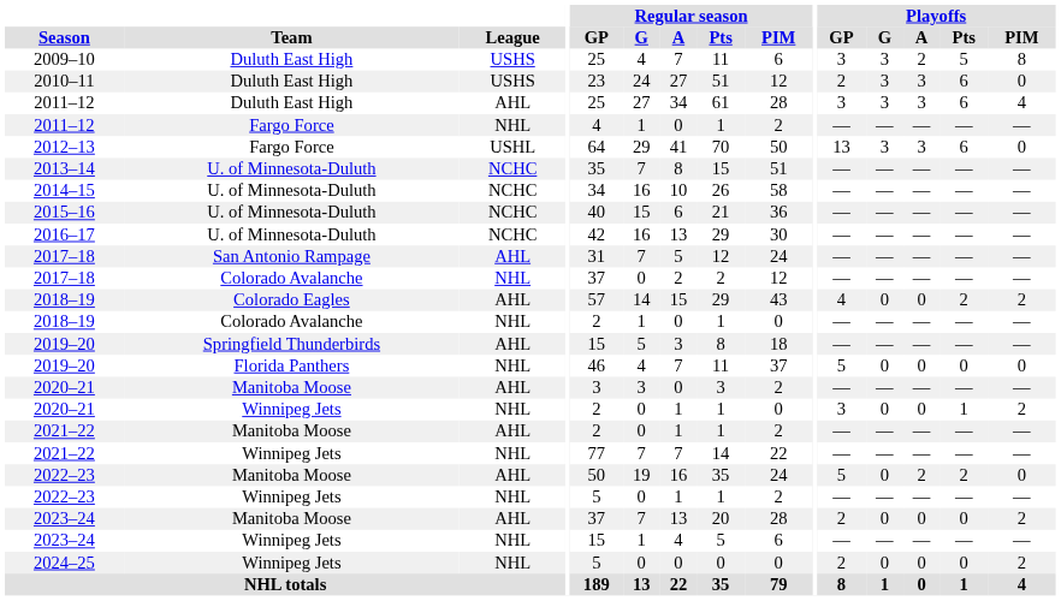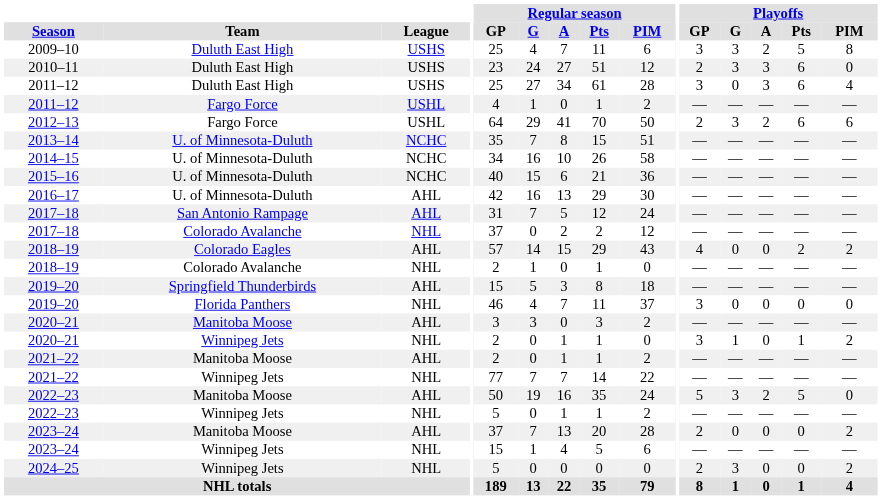 <table border="0" cellpadding="1" cellspacing="0" style="text-align:center; width:60em">
 <tr bgcolor="#e0e0e0">
 <th colspan="3" bgcolor="#ffffff"></th>
 <th rowspan="99" bgcolor="#ffffff"></th>
 <th colspan="5"><a href='#'>Regular season</a></th>
 <th rowspan="99" bgcolor="#ffffff"></th>
 <th colspan="5"><a href='#'>Playoffs</a></th>
 </tr>
 <tr bgcolor="#e0e0e0">
 <th><a href='#'>Season</a></th>
 <th>Team</th>
 <th>League</th>
 <th>GP</th>
 <th><a href='#'>G</a></th>
 <th><a href='#'>A</a></th>
 <th><a href='#'>Pts</a></th>
 <th><a href='#'>PIM</a></th>
 <th>GP</th>
 <th>G</th>
 <th>A</th>
 <th>Pts</th>
 <th>PIM</th>
 </tr>
 <tr>
 <td>2009–10</td>
 <td><a href='#'>Duluth East High</a></td>
 <td><a href='#'>USHS</a></td>
 <td>25</td>
 <td>4</td>
 <td>7</td>
 <td>11</td>
 <td>6</td>
 <td>3</td>
 <td>3</td>
 <td>2</td>
 <td>5</td>
 <td>8</td>
 </tr>
 <tr bgcolor="#f0f0f0">
 <td>2010–11</td>
 <td>Duluth East High</td>
 <td>USHS</td>
 <td>23</td>
 <td>24</td>
 <td>27</td>
 <td>51</td>
 <td>12</td>
 <td>2</td>
 <td>3</td>
 <td>3</td>
 <td>6</td>
 <td>0</td>
 </tr>
 <tr>
 <td>2011–12</td>
 <td>Duluth East High</td>
-<td>AHL</td>
+<td>USHS</td>
 <td>25</td>
 <td>27</td>
 <td>34</td>
 <td>61</td>
 <td>28</td>
 <td>3</td>
-<td>3</td>
+<td>0</td>
 <td>3</td>
 <td>6</td>
 <td>4</td>
 </tr>
 <tr bgcolor="#f0f0f0">
 <td><a href='#'>2011–12</a></td>
 <td><a href='#'>Fargo Force</a></td>
-<td>NHL</td>
+<td><a href='#'>USHL</a></td>
 <td>4</td>
 <td>1</td>
 <td>0</td>
 <td>1</td>
 <td>2</td>
 <td>—</td>
 <td>—</td>
 <td>—</td>
 <td>—</td>
 <td>—</td>
 </tr>
 <tr>
 <td><a href='#'>2012–13</a></td>
 <td>Fargo Force</td>
 <td>USHL</td>
 <td>64</td>
 <td>29</td>
 <td>41</td>
 <td>70</td>
 <td>50</td>
-<td>13</td>
+<td>2</td>
 <td>3</td>
-<td>3</td>
+<td>2</td>
 <td>6</td>
-<td>0</td>
+<td>6</td>
 </tr>
 <tr bgcolor="#f0f0f0">
 <td><a href='#'>2013–14</a></td>
 <td><a href='#'>U. of Minnesota-Duluth</a></td>
 <td><a href='#'>NCHC</a></td>
 <td>35</td>
 <td>7</td>
 <td>8</td>
 <td>15</td>
 <td>51</td>
 <td>—</td>
 <td>—</td>
 <td>—</td>
 <td>—</td>
 <td>—</td>
 </tr>
 <tr>
 <td><a href='#'>2014–15</a></td>
 <td>U. of Minnesota-Duluth</td>
 <td>NCHC</td>
 <td>34</td>
 <td>16</td>
 <td>10</td>
 <td>26</td>
 <td>58</td>
 <td>—</td>
 <td>—</td>
 <td>—</td>
 <td>—</td>
 <td>—</td>
 </tr>
 <tr bgcolor="#f0f0f0">
 <td><a href='#'>2015–16</a></td>
 <td>U. of Minnesota-Duluth</td>
 <td>NCHC</td>
 <td>40</td>
 <td>15</td>
 <td>6</td>
 <td>21</td>
 <td>36</td>
 <td>—</td>
 <td>—</td>
 <td>—</td>
 <td>—</td>
 <td>—</td>
 </tr>
 <tr>
 <td><a href='#'>2016–17</a></td>
 <td>U. of Minnesota-Duluth</td>
-<td>NCHC</td>
+<td>AHL</td>
 <td>42</td>
 <td>16</td>
 <td>13</td>
 <td>29</td>
 <td>30</td>
 <td>—</td>
 <td>—</td>
 <td>—</td>
 <td>—</td>
 <td>—</td>
 </tr>
 <tr ALIGN="center" bgcolor="#f0f0f0">
 <td><a href='#'>2017–18</a></td>
 <td><a href='#'>San Antonio Rampage</a></td>
 <td><a href='#'>AHL</a></td>
 <td>31</td>
 <td>7</td>
 <td>5</td>
 <td>12</td>
 <td>24</td>
 <td>—</td>
 <td>—</td>
 <td>—</td>
 <td>—</td>
 <td>—</td>
 </tr>
 <tr ALIGN="center">
 <td><a href='#'>2017–18</a></td>
 <td><a href='#'>Colorado Avalanche</a></td>
 <td><a href='#'>NHL</a></td>
 <td>37</td>
 <td>0</td>
 <td>2</td>
 <td>2</td>
 <td>12</td>
 <td>—</td>
 <td>—</td>
 <td>—</td>
 <td>—</td>
 <td>—</td>
 </tr>
 <tr ALIGN="center" bgcolor="#f0f0f0">
 <td><a href='#'>2018–19</a></td>
 <td><a href='#'>Colorado Eagles</a></td>
 <td>AHL</td>
 <td>57</td>
 <td>14</td>
 <td>15</td>
 <td>29</td>
 <td>43</td>
 <td>4</td>
 <td>0</td>
 <td>0</td>
 <td>2</td>
 <td>2</td>
 </tr>
 <tr ALIGN="center">
 <td><a href='#'>2018–19</a></td>
 <td>Colorado Avalanche</td>
 <td>NHL</td>
 <td>2</td>
 <td>1</td>
 <td>0</td>
 <td>1</td>
 <td>0</td>
 <td>—</td>
 <td>—</td>
 <td>—</td>
 <td>—</td>
 <td>—</td>
 </tr>
 <tr ALIGN="center" bgcolor="#f0f0f0">
 <td><a href='#'>2019–20</a></td>
 <td><a href='#'>Springfield Thunderbirds</a></td>
 <td>AHL</td>
 <td>15</td>
 <td>5</td>
 <td>3</td>
 <td>8</td>
 <td>18</td>
 <td>—</td>
 <td>—</td>
 <td>—</td>
 <td>—</td>
 <td>—</td>
 </tr>
 <tr ALIGN="center">
 <td><a href='#'>2019–20</a></td>
 <td><a href='#'>Florida Panthers</a></td>
 <td>NHL</td>
 <td>46</td>
 <td>4</td>
 <td>7</td>
 <td>11</td>
 <td>37</td>
-<td>5</td>
+<td>3</td>
 <td>0</td>
 <td>0</td>
 <td>0</td>
 <td>0</td>
 </tr>
 <tr ALIGN="center" bgcolor="#f0f0f0">
 <td><a href='#'>2020–21</a></td>
 <td><a href='#'>Manitoba Moose</a></td>
 <td>AHL</td>
 <td>3</td>
 <td>3</td>
 <td>0</td>
 <td>3</td>
 <td>2</td>
 <td>—</td>
 <td>—</td>
 <td>—</td>
 <td>—</td>
 <td>—</td>
 </tr>
 <tr ALIGN="center">
 <td><a href='#'>2020–21</a></td>
 <td><a href='#'>Winnipeg Jets</a></td>
 <td>NHL</td>
 <td>2</td>
 <td>0</td>
 <td>1</td>
 <td>1</td>
 <td>0</td>
 <td>3</td>
-<td>0</td>
+<td>1</td>
 <td>0</td>
 <td>1</td>
 <td>2</td>
 </tr>
 <tr ALIGN="center" bgcolor="#f0f0f0">
 <td><a href='#'>2021–22</a></td>
 <td>Manitoba Moose</td>
 <td>AHL</td>
 <td>2</td>
 <td>0</td>
 <td>1</td>
 <td>1</td>
 <td>2</td>
 <td>—</td>
 <td>—</td>
 <td>—</td>
 <td>—</td>
 <td>—</td>
 </tr>
 <tr ALIGN="center">
 <td><a href='#'>2021–22</a></td>
 <td>Winnipeg Jets</td>
 <td>NHL</td>
 <td>77</td>
 <td>7</td>
 <td>7</td>
 <td>14</td>
 <td>22</td>
 <td>—</td>
 <td>—</td>
 <td>—</td>
 <td>—</td>
 <td>—</td>
 </tr>
 <tr ALIGN="center" bgcolor="#f0f0f0">
 <td><a href='#'>2022–23</a></td>
 <td>Manitoba Moose</td>
 <td>AHL</td>
 <td>50</td>
 <td>19</td>
 <td>16</td>
 <td>35</td>
 <td>24</td>
 <td>5</td>
-<td>0</td>
+<td>3</td>
 <td>2</td>
-<td>2</td>
+<td>5</td>
 <td>0</td>
 </tr>
 <tr ALIGN="center">
 <td><a href='#'>2022–23</a></td>
 <td>Winnipeg Jets</td>
 <td>NHL</td>
 <td>5</td>
 <td>0</td>
 <td>1</td>
 <td>1</td>
 <td>2</td>
 <td>—</td>
 <td>—</td>
 <td>—</td>
 <td>—</td>
 <td>—</td>
 </tr>
 <tr ALIGN="center" bgcolor="#f0f0f0">
 <td><a href='#'>2023–24</a></td>
 <td>Manitoba Moose</td>
 <td>AHL</td>
 <td>37</td>
 <td>7</td>
 <td>13</td>
 <td>20</td>
 <td>28</td>
 <td>2</td>
 <td>0</td>
 <td>0</td>
 <td>0</td>
 <td>2</td>
 </tr>
 <tr ALIGN="center">
 <td><a href='#'>2023–24</a></td>
 <td>Winnipeg Jets</td>
 <td>NHL</td>
 <td>15</td>
 <td>1</td>
 <td>4</td>
 <td>5</td>
 <td>6</td>
 <td>—</td>
 <td>—</td>
 <td>—</td>
 <td>—</td>
 <td>—</td>
 </tr>
 <tr ALIGN="center" bgcolor="#f0f0f0">
 <td><a href='#'>2024–25</a></td>
 <td>Winnipeg Jets</td>
 <td>NHL</td>
 <td>5</td>
 <td>0</td>
 <td>0</td>
 <td>0</td>
 <td>0</td>
 <td>2</td>
-<td>0</td>
+<td>3</td>
 <td>0</td>
 <td>0</td>
 <td>2</td>
 </tr>
 <tr bgcolor="#e0e0e0">
 <th colspan="3">NHL totals</th>
 <th>189</th>
 <th>13</th>
 <th>22</th>
 <th>35</th>
 <th>79</th>
 <th>8</th>
 <th>1</th>
 <th>0</th>
 <th>1</th>
 <th>4</th>
 </tr>
 </table>
